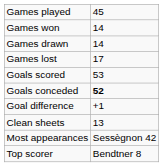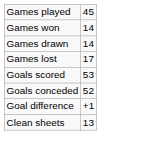 <table class="wikitable">
 <tr>
 <td>Games played</td>
 <td>45</td>
 </tr>
 <tr>
 <td>Games won</td>
 <td>14</td>
 </tr>
 <tr>
 <td>Games drawn</td>
 <td>14</td>
 </tr>
 <tr>
 <td>Games lost</td>
 <td>17</td>
 </tr>
 <tr>
 <td>Goals scored</td>
 <td>53</td>
 </tr>
 <tr>
 <td>Goals conceded</td>
-<td><strong>52</strong></td>
+<td>52</td>
 </tr>
 <tr>
 <td>Goal difference</td>
 <td>+1</td>
 </tr>
 <tr>
 <td>Clean sheets</td>
 <td>13</td>
 </tr>
-<tr>
-<td>Most appearances</td>
-<td>Sessègnon 42</td>
-</tr>
-<tr>
-<td>Top scorer</td>
-<td>Bendtner 8</td>
-</tr>
 </table>
